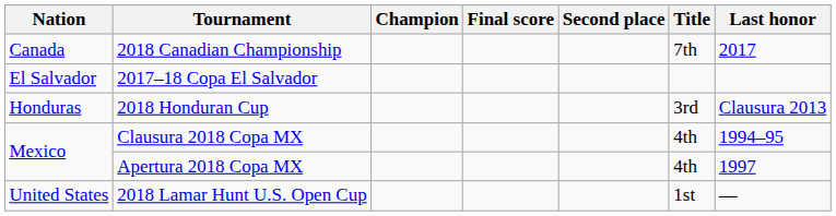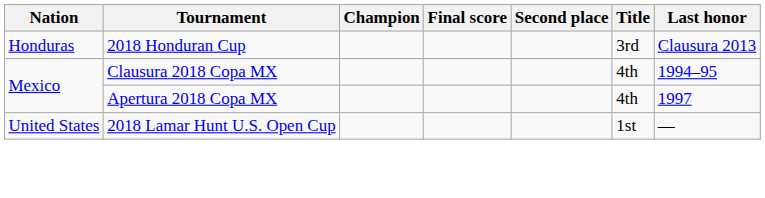 <table class="wikitable sortable">
 <tr>
 <th>Nation</th>
 <th>Tournament</th>
 <th>Champion</th>
 <th>Final score</th>
 <th>Second place</th>
 <th data-sort-type="number">Title</th>
 <th>Last honor</th>
-</tr>
-<tr>
-<td> <a href='#'>Canada</a></td>
-<td><a href='#'>2018 Canadian Championship</a></td>
-<td></td>
-<td></td>
-<td></td>
-<td>7th</td>
-<td><a href='#'>2017</a></td>
-</tr>
-<tr>
-<td> <a href='#'>El Salvador</a></td>
-<td><a href='#'>2017–18 Copa El Salvador</a></td>
-<td></td>
-<td></td>
-<td></td>
-<td></td>
-<td></td>
 </tr>
 <tr>
 <td> <a href='#'>Honduras</a></td>
 <td><a href='#'>2018 Honduran Cup</a></td>
 <td></td>
 <td></td>
 <td></td>
 <td>3rd</td>
 <td><a href='#'>Clausura 2013</a></td>
 </tr>
 <tr>
 <td rowspan="2"> <a href='#'>Mexico</a></td>
 <td><a href='#'>Clausura 2018 Copa MX</a></td>
 <td></td>
 <td></td>
 <td></td>
 <td>4th</td>
 <td><a href='#'>1994–95</a></td>
 </tr>
 <tr>
 <td><a href='#'>Apertura 2018 Copa MX</a></td>
 <td></td>
 <td></td>
 <td></td>
 <td>4th</td>
 <td><a href='#'>1997</a></td>
 </tr>
 <tr>
 <td> <a href='#'>United States</a></td>
 <td><a href='#'>2018 Lamar Hunt U.S. Open Cup</a></td>
 <td></td>
 <td></td>
 <td></td>
 <td>1st</td>
 <td>—</td>
 </tr>
 </table>
